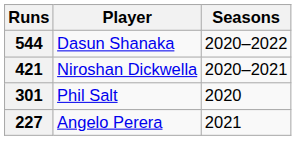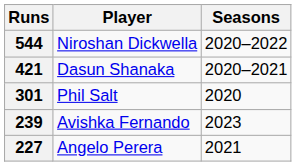 <table class="wikitable">
 <tr>
 <th>Runs</th>
 <th>Player</th>
 <th>Seasons</th>
 </tr>
 <tr>
 <th>544</th>
-<td><a href='#'>Dasun Shanaka</a></td>
+<td><a href='#'>Niroshan Dickwella</a></td>
 <td>2020–2022</td>
 </tr>
 <tr>
 <th>421</th>
-<td><a href='#'>Niroshan Dickwella</a></td>
+<td><a href='#'>Dasun Shanaka</a></td>
 <td>2020–2021</td>
 </tr>
 <tr>
 <th>301</th>
 <td><a href='#'>Phil Salt</a></td>
 <td>2020</td>
 </tr>
 <tr>
+<th>239</th>
+<td><a href='#'>Avishka Fernando</a></td>
+<td>2023</td>
+</tr>
+<tr>
 <th>227</th>
 <td><a href='#'>Angelo Perera</a></td>
 <td>2021</td>
 </tr>
 </table>
